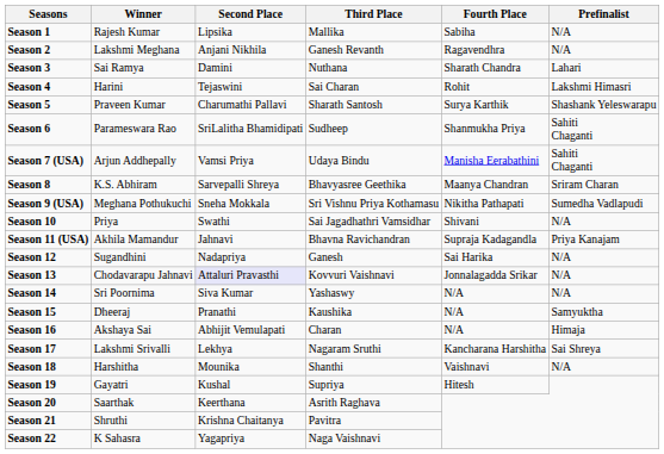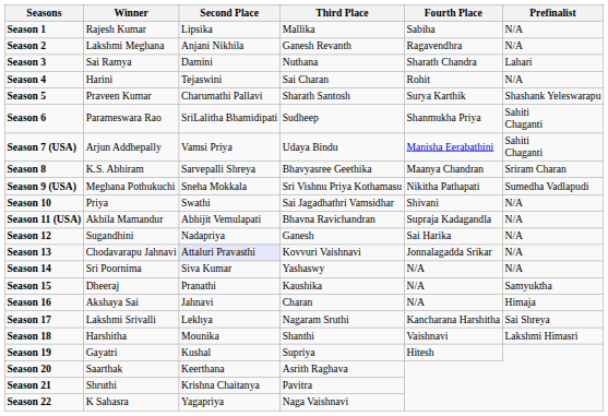 <table class="wikitable">
 <tr>
 <th><strong>Seasons</strong></th>
 <th>Winner</th>
 <th>Second Place</th>
 <th>Third Place</th>
 <th>Fourth Place</th>
 <th>Prefinalist</th>
 </tr>
 <tr>
 <td><strong>Season 1</strong></td>
 <td>Rajesh Kumar</td>
 <td>Lipsika</td>
 <td>Mallika</td>
 <td>Sabiha</td>
 <td>N/A</td>
 </tr>
 <tr>
 <td><strong>Season 2</strong></td>
 <td>Lakshmi Meghana</td>
 <td>Anjani Nikhila</td>
 <td>Ganesh Revanth</td>
 <td>Ragavendhra</td>
 <td>N/A</td>
 </tr>
 <tr>
 <td><strong>Season 3</strong></td>
 <td>Sai Ramya</td>
 <td>Damini</td>
 <td>Nuthana</td>
 <td>Sharath Chandra</td>
 <td>Lahari</td>
 </tr>
 <tr>
 <td><strong>Season 4</strong></td>
 <td>Harini</td>
 <td>Tejaswini</td>
 <td>Sai Charan</td>
 <td>Rohit</td>
-<td>Lakshmi Himasri</td>
+<td>N/A</td>
 </tr>
 <tr>
 <td><strong>Season 5</strong></td>
 <td>Praveen Kumar</td>
 <td>Charumathi Pallavi</td>
 <td>Sharath Santosh</td>
 <td>Surya Karthik</td>
 <td>Shashank Yeleswarapu</td>
 </tr>
 <tr>
 <td><strong>Season 6</strong></td>
 <td>Parameswara Rao</td>
 <td>SriLalitha Bhamidipati</td>
 <td>Sudheep</td>
 <td>Shanmukha Priya</td>
 <td>Sahiti<br>Chaganti</td>
 </tr>
 <tr>
 <td><strong>Season 7 (USA)</strong></td>
 <td>Arjun Addhepally</td>
 <td>Vamsi Priya</td>
 <td>Udaya Bindu</td>
 <td><a href='#'>Manisha Eerabathini</a></td>
 <td>Sahiti<br>Chaganti</td>
 </tr>
 <tr>
 <td><strong>Season 8</strong></td>
 <td>K.S. Abhiram</td>
 <td>Sarvepalli Shreya</td>
 <td>Bhavyasree Geethika</td>
 <td>Maanya Chandran</td>
 <td>Sriram Charan</td>
 </tr>
 <tr>
 <td><strong>Season 9 (USA)</strong></td>
 <td>Meghana Pothukuchi</td>
 <td>Sneha Mokkala</td>
 <td>Sri Vishnu Priya Kothamasu</td>
 <td>Nikitha Pathapati</td>
 <td>Sumedha Vadlapudi</td>
 </tr>
 <tr>
 <td><strong>Season 10</strong></td>
 <td>Priya</td>
 <td>Swathi</td>
 <td>Sai Jagadhathri Vamsidhar</td>
 <td>Shivani</td>
 <td>N/A</td>
 </tr>
 <tr>
 <td><strong>Season 11 (USA)</strong></td>
 <td>Akhila Mamandur</td>
-<td>Jahnavi</td>
+<td>Abhijit Vemulapati</td>
 <td>Bhavna Ravichandran</td>
 <td>Supraja Kadagandla</td>
-<td>Priya Kanajam</td>
+<td>N/A</td>
 </tr>
 <tr>
 <td><strong>Season 12</strong></td>
 <td>Sugandhini</td>
 <td>Nadapriya</td>
 <td>Ganesh</td>
 <td>Sai Harika</td>
 <td>N/A</td>
 </tr>
 <tr>
 <td><strong>Season 13</strong></td>
 <td>Chodavarapu Jahnavi</td>
 <td style="background: lavender;">Attaluri Pravasthi</td>
 <td>Kovvuri Vaishnavi</td>
 <td>Jonnalagadda Srikar</td>
 <td>N/A</td>
 </tr>
 <tr>
 <td><strong>Season 14</strong></td>
 <td>Sri Poornima</td>
 <td>Siva Kumar</td>
 <td>Yashaswy</td>
 <td>N/A</td>
 <td>N/A</td>
 </tr>
 <tr>
 <td><strong>Season 15</strong></td>
 <td>Dheeraj</td>
 <td>Pranathi</td>
 <td>Kaushika</td>
 <td>N/A</td>
 <td>Samyuktha</td>
 </tr>
 <tr>
 <td><strong>Season 16</strong></td>
 <td>Akshaya Sai</td>
-<td>Abhijit Vemulapati</td>
+<td>Jahnavi</td>
 <td>Charan</td>
 <td>N/A</td>
 <td>Himaja</td>
 </tr>
 <tr>
 <td><strong>Season 17</strong></td>
 <td>Lakshmi Srivalli</td>
 <td>Lekhya</td>
 <td>Nagaram Sruthi</td>
 <td>Kancharana Harshitha</td>
 <td>Sai Shreya</td>
 </tr>
 <tr>
 <td><strong>Season 18</strong></td>
 <td>Harshitha</td>
 <td>Mounika</td>
 <td>Shanthi</td>
 <td>Vaishnavi</td>
-<td>N/A</td>
+<td>Lakshmi Himasri</td>
 </tr>
 <tr>
 <td><strong>Season 19</strong></td>
 <td>Gayatri</td>
 <td>Kushal</td>
 <td>Supriya</td>
 <td>Hitesh</td>
 </tr>
 <tr N/A>
 <td><strong>Season 20</strong></td>
 <td>Saarthak</td>
 <td>Keerthana</td>
 <td>Asrith Raghava</td>
 </tr>
 <tr>
 <td><strong>Season 21</strong></td>
 <td>Shruthi</td>
 <td>Krishna Chaitanya</td>
 <td>Pavitra</td>
 </tr>
 <tr>
 <td><strong>Season 22</strong></td>
 <td>K Sahasra</td>
 <td>Yagapriya</td>
 <td>Naga Vaishnavi</td>
 </tr>
 </table>
